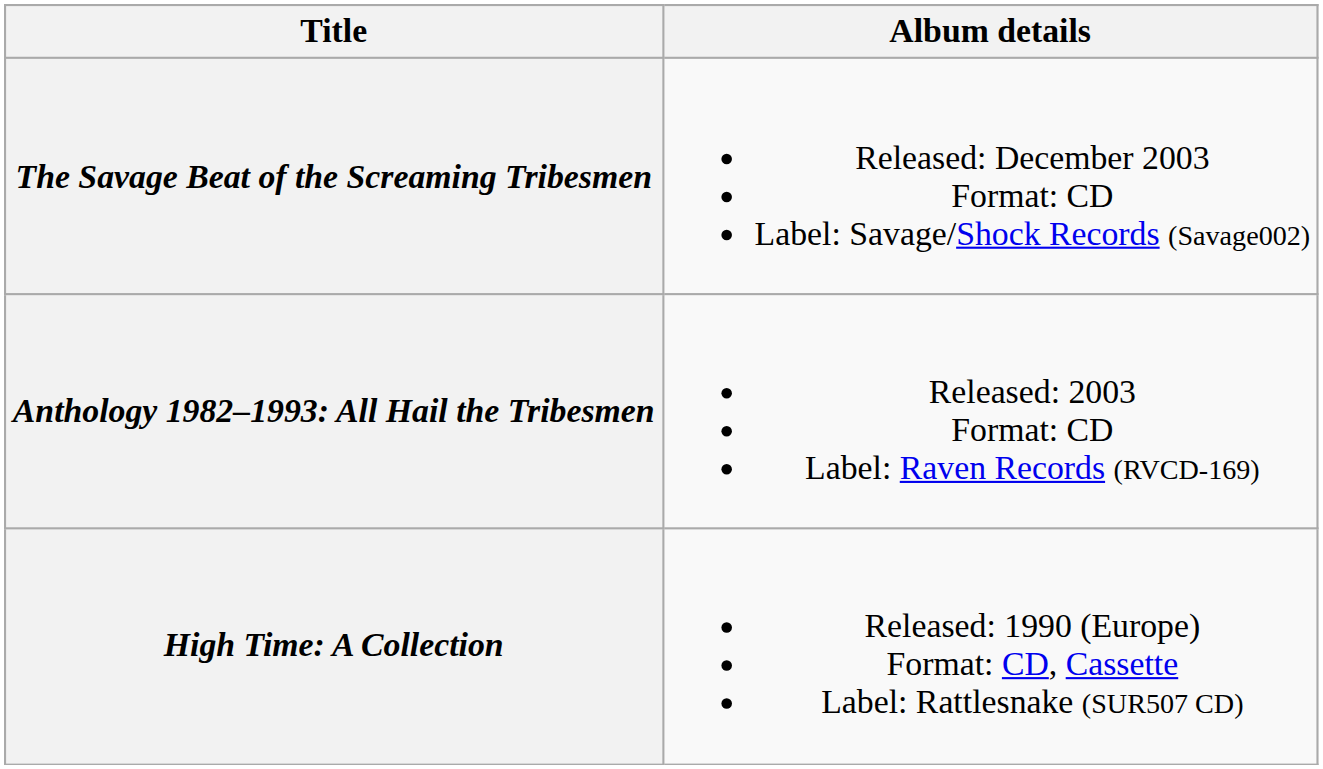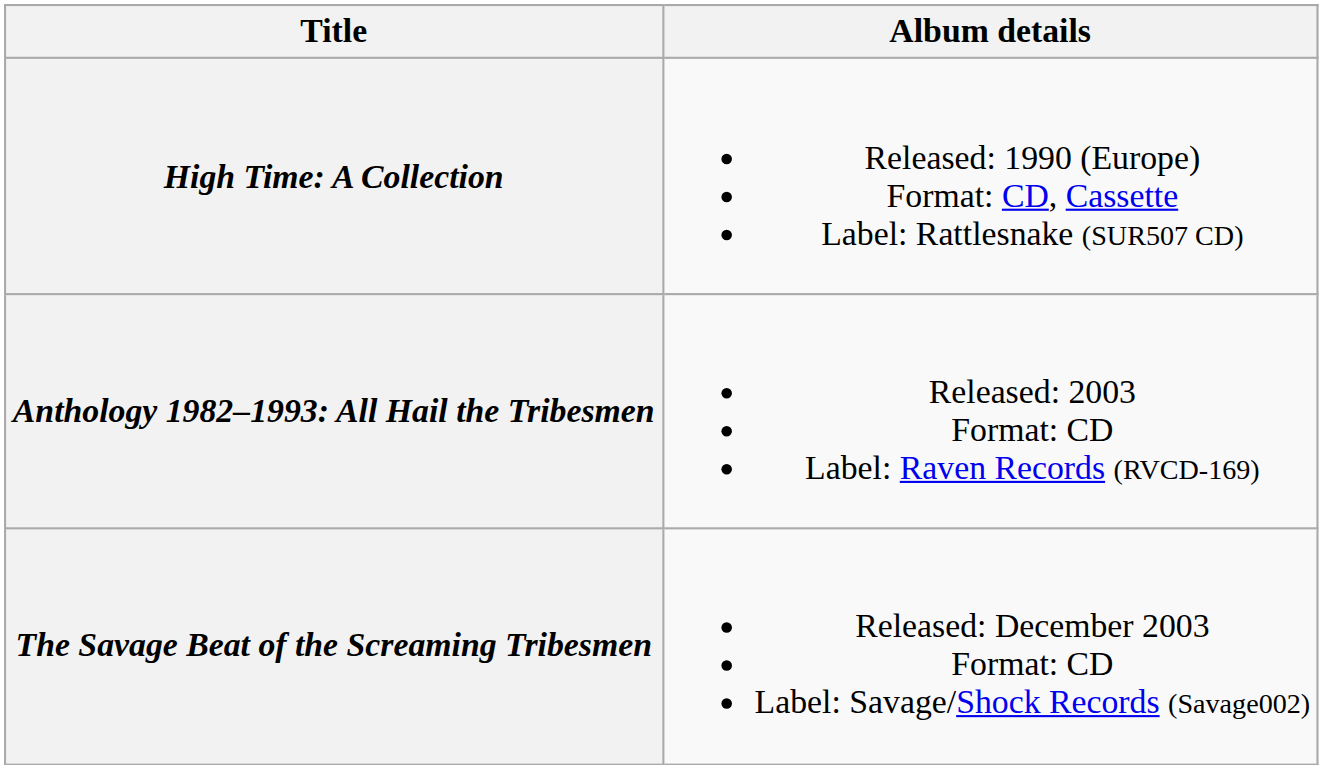 <table class="wikitable plainrowheaders" style="text-align:center;" border="1">
 <tr>
 <th>Title</th>
 <th>Album details</th>
 </tr>
 <tr>
-<th scope="row"><em>The Savage Beat of the Screaming Tribesmen</em></th>
-<td><br><ul><li>Released: December 2003</li><li>Format: CD</li><li>Label: Savage/<a href='#'>Shock Records</a> <small>(Savage002)</small></li></ul></td>
+<th scope="row"><em>High Time: A Collection</em></th>
+<td><br><ul><li>Released: 1990 (Europe)</li><li>Format: <a href='#'>CD</a>, <a href='#'>Cassette</a></li><li>Label: Rattlesnake <small>(SUR507 CD)</small></li></ul></td>
 </tr>
 <tr>
 <th scope="row"><em>Anthology 1982–1993: All Hail the Tribesmen</em></th>
 <td><br><ul><li>Released: 2003</li><li>Format: CD</li><li>Label: <a href='#'>Raven Records</a> <small>(RVCD-169)</small></li></ul></td>
 </tr>
 <tr>
-<th scope="row"><em>High Time: A Collection</em></th>
-<td><br><ul><li>Released: 1990 (Europe)</li><li>Format: <a href='#'>CD</a>, <a href='#'>Cassette</a></li><li>Label: Rattlesnake <small>(SUR507 CD)</small></li></ul></td>
+<th scope="row"><em>The Savage Beat of the Screaming Tribesmen</em></th>
+<td><br><ul><li>Released: December 2003</li><li>Format: CD</li><li>Label: Savage/<a href='#'>Shock Records</a> <small>(Savage002)</small></li></ul></td>
 </tr>
 </table>
